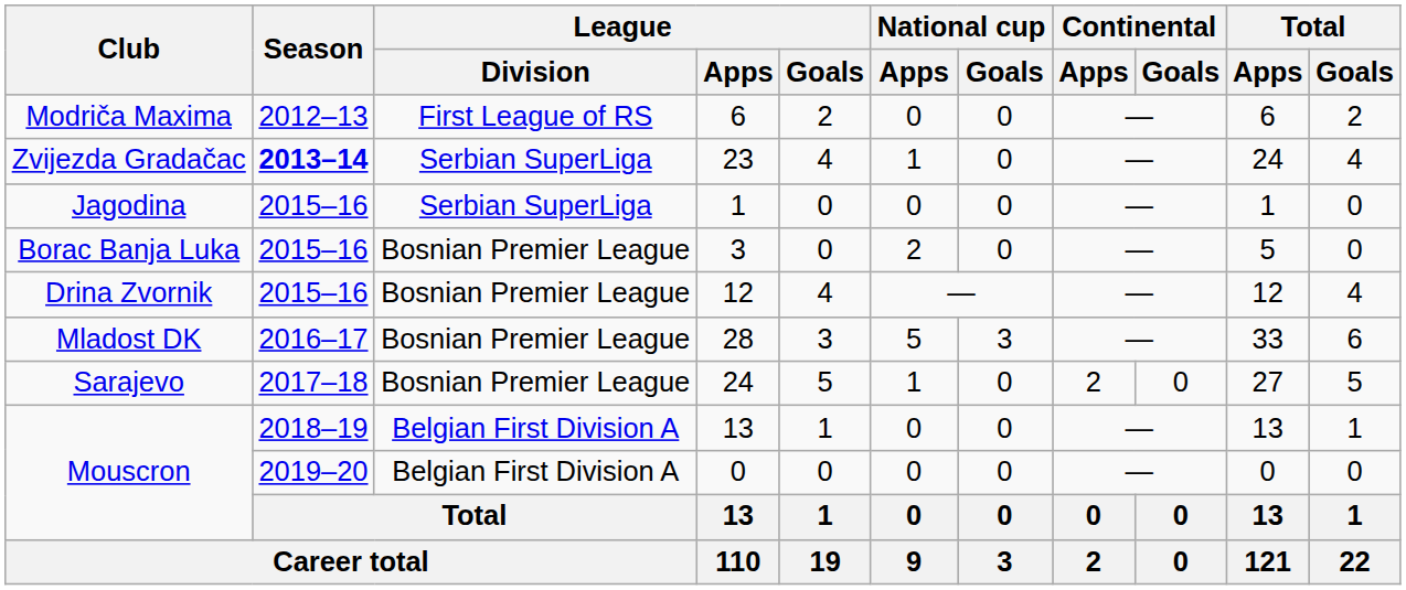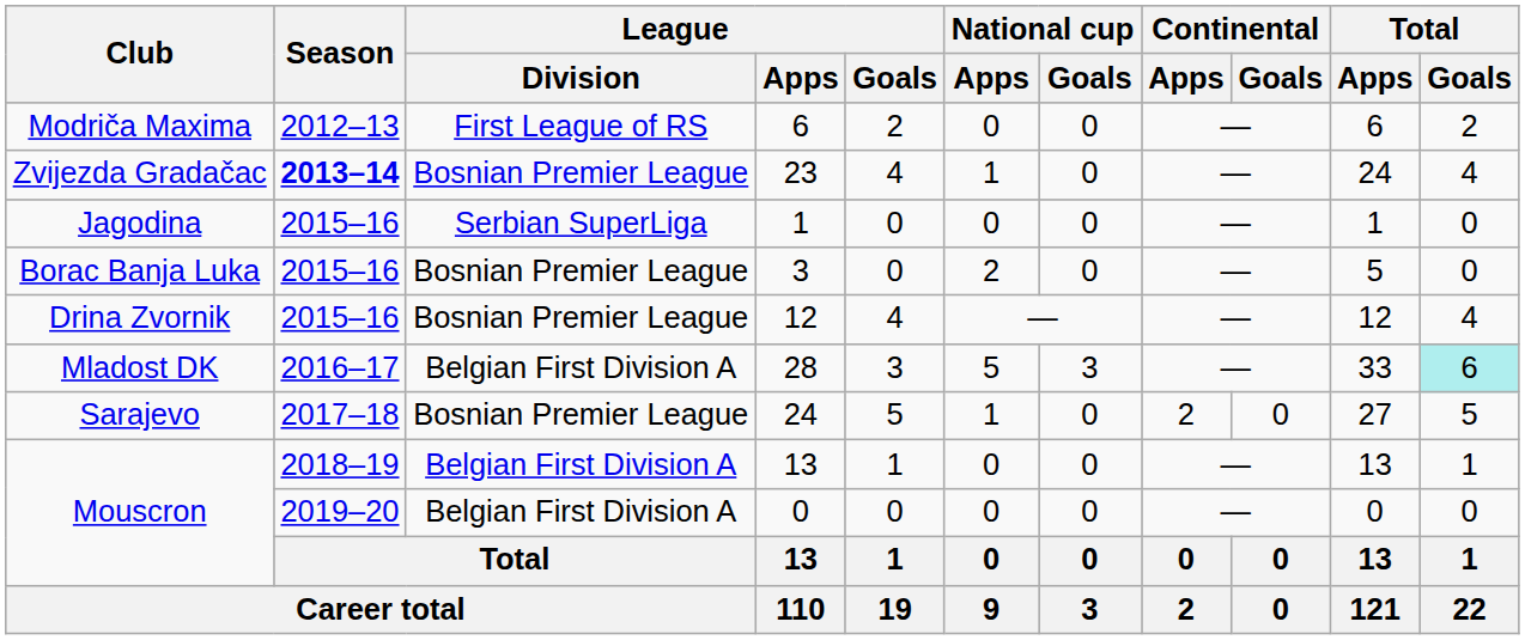 <table class=wikitable style="text-align: center;">
 <tr>
 <th rowspan=2>Club</th>
 <th rowspan=2>Season</th>
 <th colspan=3>League</th>
 <th colspan=2>National cup</th>
 <th colspan=2>Continental</th>
 <th colspan=2>Total</th>
 </tr>
 <tr>
 <th>Division</th>
 <th>Apps</th>
 <th>Goals</th>
 <th>Apps</th>
 <th>Goals</th>
 <th>Apps</th>
 <th>Goals</th>
 <th>Apps</th>
 <th>Goals</th>
 </tr>
 <tr>
 <td><a href='#'>Modriča Maxima</a></td>
 <td><a href='#'>2012–13</a></td>
 <td><a href='#'>First League of RS</a></td>
 <td>6</td>
 <td>2</td>
 <td>0</td>
 <td>0</td>
 <td colspan=2>—</td>
 <td>6</td>
 <td>2</td>
 </tr>
 <tr>
 <td><a href='#'>Zvijezda Gradačac</a></td>
 <td><strong><a href='#'>2013–14</a></strong></td>
-<td><a href='#'>Serbian SuperLiga</a></td>
+<td><a href='#'>Bosnian Premier League</a></td>
 <td>23</td>
 <td>4</td>
 <td>1</td>
 <td>0</td>
 <td colspan=2>—</td>
 <td>24</td>
 <td>4</td>
 </tr>
 <tr>
 <td><a href='#'>Jagodina</a></td>
 <td><a href='#'>2015–16</a></td>
 <td><a href='#'>Serbian SuperLiga</a></td>
 <td>1</td>
 <td>0</td>
 <td>0</td>
 <td>0</td>
 <td colspan=2>—</td>
 <td>1</td>
 <td>0</td>
 </tr>
 <tr>
 <td><a href='#'>Borac Banja Luka</a></td>
 <td><a href='#'>2015–16</a></td>
 <td>Bosnian Premier League</td>
 <td>3</td>
 <td>0</td>
 <td>2</td>
 <td>0</td>
 <td colspan=2>—</td>
 <td>5</td>
 <td>0</td>
 </tr>
 <tr>
 <td><a href='#'>Drina Zvornik</a></td>
 <td><a href='#'>2015–16</a></td>
 <td>Bosnian Premier League</td>
 <td>12</td>
 <td>4</td>
 <td colspan=2>—</td>
 <td colspan=2>—</td>
 <td>12</td>
 <td>4</td>
 </tr>
 <tr>
 <td><a href='#'>Mladost DK</a></td>
 <td><a href='#'>2016–17</a></td>
-<td>Bosnian Premier League</td>
+<td>Belgian First Division A</td>
 <td>28</td>
 <td>3</td>
 <td>5</td>
 <td>3</td>
 <td colspan=2>—</td>
 <td>33</td>
-<td>6</td>
+<td style="background: paleturquoise;">6</td>
 </tr>
 <tr>
 <td><a href='#'>Sarajevo</a></td>
 <td><a href='#'>2017–18</a></td>
 <td>Bosnian Premier League</td>
 <td>24</td>
 <td>5</td>
 <td>1</td>
 <td>0</td>
 <td>2</td>
 <td>0</td>
 <td>27</td>
 <td>5</td>
 </tr>
 <tr>
 <td rowspan=3><a href='#'>Mouscron</a></td>
 <td><a href='#'>2018–19</a></td>
 <td><a href='#'>Belgian First Division A</a></td>
 <td>13</td>
 <td>1</td>
 <td>0</td>
 <td>0</td>
 <td colspan=2>—</td>
 <td>13</td>
 <td>1</td>
 </tr>
 <tr>
 <td><a href='#'>2019–20</a></td>
 <td>Belgian First Division A</td>
 <td>0</td>
 <td>0</td>
 <td>0</td>
 <td>0</td>
 <td colspan=2>—</td>
 <td>0</td>
 <td>0</td>
 </tr>
 <tr>
 <th colspan=2>Total</th>
 <th>13</th>
 <th>1</th>
 <th>0</th>
 <th>0</th>
 <th>0</th>
 <th>0</th>
 <th>13</th>
 <th>1</th>
 </tr>
 <tr>
 <th colspan=3>Career total</th>
 <th>110</th>
 <th>19</th>
 <th>9</th>
 <th>3</th>
 <th>2</th>
 <th>0</th>
 <th>121</th>
 <th>22</th>
 </tr>
 </table>
